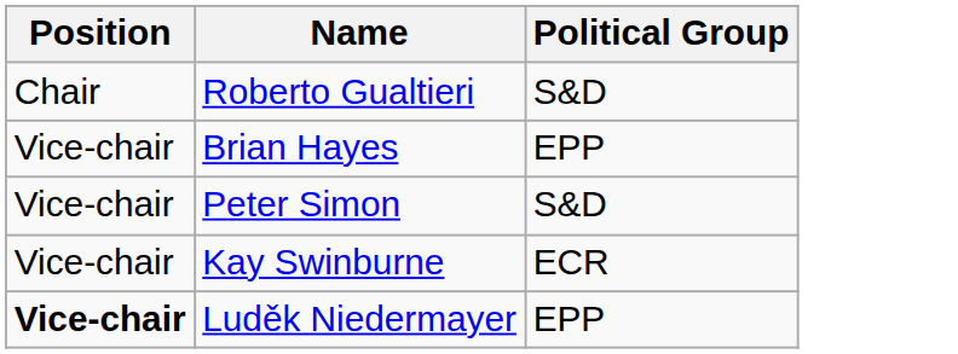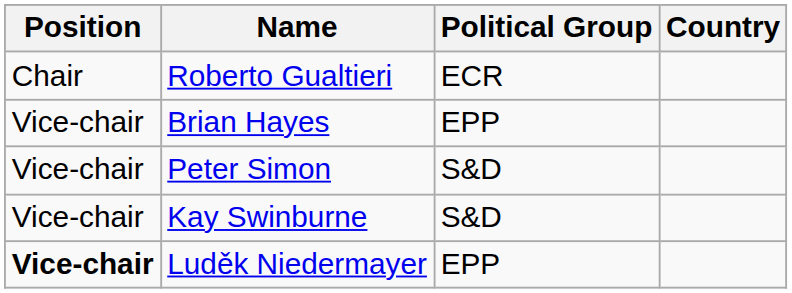 <table class="wikitable">
 <tr>
 <th>Position</th>
 <th>Name</th>
 <th>Political Group</th>
+<th>Country</th>
 </tr>
 <tr>
 <td>Chair</td>
 <td><a href='#'>Roberto Gualtieri</a></td>
-<td>S&D</td>
+<td>ECR</td>
+<td></td>
 </tr>
 <tr>
 <td>Vice-chair</td>
 <td><a href='#'>Brian Hayes</a></td>
 <td>EPP</td>
+<td></td>
 </tr>
 <tr>
 <td>Vice-chair</td>
 <td><a href='#'>Peter Simon</a></td>
 <td>S&D</td>
+<td></td>
 </tr>
 <tr>
 <td>Vice-chair</td>
 <td><a href='#'>Kay Swinburne</a></td>
-<td>ECR</td>
+<td>S&D</td>
+<td></td>
 </tr>
 <tr>
 <td><strong>Vice-chair</strong></td>
 <td><a href='#'>Luděk Niedermayer</a></td>
 <td>EPP</td>
+<td></td>
 </tr>
 </table>
